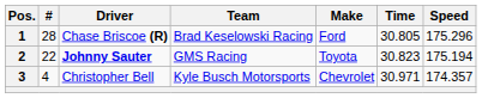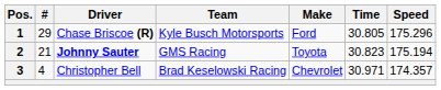 <table class="wikitable" style="font-size:95%">
 <tr>
 <th>Pos.</th>
 <th>#</th>
 <th>Driver</th>
 <th>Team</th>
 <th>Make</th>
 <th>Time</th>
 <th>Speed</th>
 </tr>
 <tr>
 <th>1</th>
-<td>28</td>
+<td>29</td>
 <td><a href='#'>Chase Briscoe</a> <strong>(R)</strong></td>
-<td><a href='#'>Brad Keselowski Racing</a></td>
+<td><a href='#'>Kyle Busch Motorsports</a></td>
 <td><a href='#'>Ford</a></td>
 <td>30.805</td>
 <td>175.296</td>
 </tr>
 <tr>
 <th>2</th>
-<td>22</td>
+<td>21</td>
 <td><strong><a href='#'>Johnny Sauter</a></strong></td>
 <td><a href='#'>GMS Racing</a></td>
 <td><a href='#'>Toyota</a></td>
 <td>30.823</td>
 <td>175.194</td>
 </tr>
 <tr>
 <th>3</th>
 <td>4</td>
 <td><a href='#'>Christopher Bell</a></td>
-<td><a href='#'>Kyle Busch Motorsports</a></td>
+<td><a href='#'>Brad Keselowski Racing</a></td>
 <td><a href='#'>Chevrolet</a></td>
 <td>30.971</td>
 <td>174.357</td>
 </tr>
 <tr>
 <th colspan="7"></th>
 </tr>
 </table>
